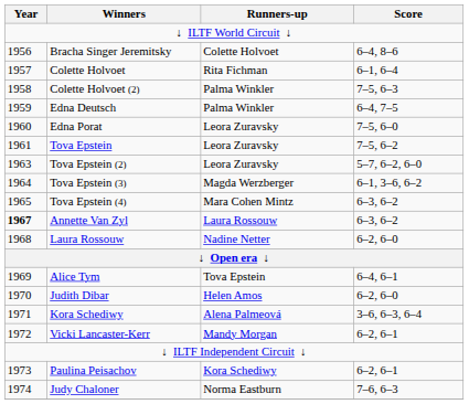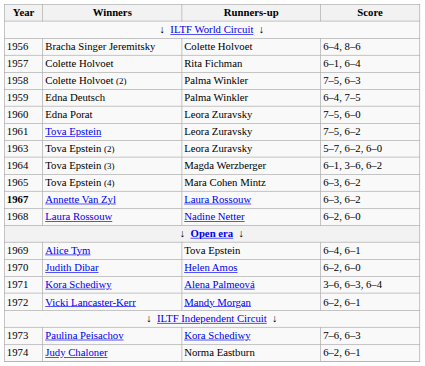 <table class="wikitable">
 <tr>
 <th style="width:50px">Year</th>
 <th style="width:200px">Winners</th>
 <th style="width:200px">Runners-up</th>
 <th style="width:140px" class="unsortable">Score</th>
 </tr>
 <tr>
 <td colspan=4 align=center>↓  <a href='#'>ILTF World Circuit</a>  ↓</td>
 </tr>
 <tr>
 <td>1956</td>
 <td> Bracha Singer Jeremitsky</td>
 <td> Colette Holvoet</td>
 <td>6–4, 8–6</td>
 </tr>
 <tr>
 <td>1957</td>
 <td> Colette Holvoet</td>
 <td> Rita Fichman</td>
 <td>6–1, 6–4</td>
 </tr>
 <tr>
 <td>1958</td>
 <td> Colette Holvoet <small>(2)</small></td>
 <td> Palma Winkler</td>
 <td>7–5, 6–3</td>
 </tr>
 <tr>
 <td>1959</td>
 <td> Edna Deutsch</td>
 <td> Palma Winkler</td>
 <td>6–4, 7–5</td>
 </tr>
 <tr>
 <td>1960</td>
 <td> Edna Porat</td>
 <td> Leora Zuravsky</td>
 <td>7–5, 6–0</td>
 </tr>
 <tr>
 <td>1961</td>
 <td> <a href='#'>Tova Epstein</a></td>
 <td> Leora Zuravsky</td>
 <td>7–5, 6–2</td>
 </tr>
 <tr>
 <td>1963</td>
 <td> Tova Epstein <small>(2)</small></td>
 <td> Leora Zuravsky</td>
 <td>5–7, 6–2, 6–0</td>
 </tr>
 <tr>
 <td>1964</td>
 <td> Tova Epstein <small>(3)</small></td>
 <td> Magda Werzberger</td>
 <td>6–1, 3–6, 6–2</td>
 </tr>
 <tr>
 <td>1965</td>
 <td> Tova Epstein <small>(4)</small></td>
 <td> Mara Cohen Mintz</td>
 <td>6–3, 6–2</td>
 </tr>
 <tr>
 <td><strong>1967</strong></td>
 <td> <a href='#'>Annette Van Zyl</a></td>
 <td> <a href='#'>Laura Rossouw</a></td>
 <td>6–3, 6–2</td>
 </tr>
 <tr>
 <td>1968</td>
 <td> <a href='#'>Laura Rossouw</a></td>
 <td> <a href='#'>Nadine Netter</a></td>
 <td>6–2, 6–0</td>
 </tr>
 <tr>
 <th colspan=4 align=center>↓  <a href='#'>Open era</a>  ↓</th>
 </tr>
 <tr>
 <td>1969</td>
 <td>	<a href='#'>Alice Tym</a></td>
 <td> Tova Epstein</td>
 <td>6–4, 6–1</td>
 </tr>
 <tr>
 <td>1970</td>
 <td> <a href='#'>Judith Dibar</a></td>
 <td> <a href='#'>Helen Amos</a></td>
 <td>6–2, 6–0</td>
 </tr>
 <tr>
 <td>1971</td>
 <td> <a href='#'>Kora Schediwy</a></td>
 <td> <a href='#'>Alena Palmeová</a></td>
 <td>3–6, 6–3, 6–4</td>
 </tr>
 <tr>
 <td>1972</td>
 <td> <a href='#'>Vicki Lancaster-Kerr</a></td>
 <td> <a href='#'>Mandy Morgan</a></td>
 <td>6–2, 6–1</td>
 </tr>
 <tr>
 <td colspan=4 align=center>↓  <a href='#'>ILTF Independent Circuit</a>  ↓</td>
 </tr>
 <tr>
 <td>1973</td>
 <td> <a href='#'>Paulina Peisachov</a></td>
 <td> <a href='#'>Kora Schediwy</a></td>
-<td>6–2, 6–1</td>
+<td>7–6, 6–3</td>
 </tr>
 <tr>
 <td>1974</td>
 <td> <a href='#'>Judy Chaloner</a></td>
 <td> Norma Eastburn</td>
-<td>7–6, 6–3</td>
+<td>6–2, 6–1</td>
 </tr>
 <tr>
 </tr>
 </table>
